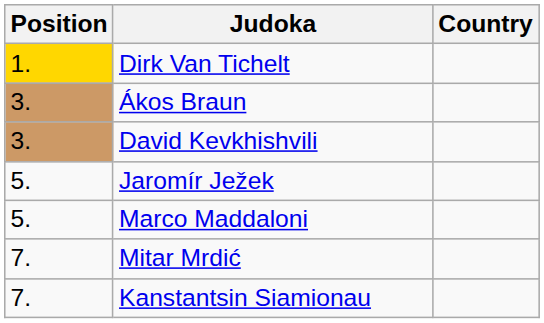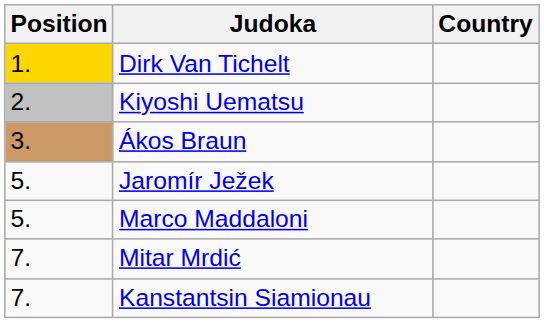 <table class=wikitable>
 <tr>
 <th width=10>Position</th>
 <th width=200>Judoka</th>
 <th>Country</th>
 </tr>
 <tr>
 <td bgcolor=gold>1.</td>
 <td><a href='#'>Dirk Van Tichelt</a></td>
 <td></td>
 </tr>
 <tr>
-<td bgcolor="CC9966">3.</td>
-<td><a href='#'>Ákos Braun</a></td>
+<td bgcolor="silver">2.</td>
+<td><a href='#'>Kiyoshi Uematsu</a></td>
 <td></td>
 </tr>
 <tr>
 <td bgcolor="CC9966">3.</td>
-<td><a href='#'>David Kevkhishvili</a></td>
+<td><a href='#'>Ákos Braun</a></td>
 <td></td>
 </tr>
 <tr>
 <td>5.</td>
 <td><a href='#'>Jaromír Ježek</a></td>
 <td></td>
 </tr>
 <tr>
 <td>5.</td>
 <td><a href='#'>Marco Maddaloni</a></td>
 <td></td>
 </tr>
 <tr>
 <td>7.</td>
 <td><a href='#'>Mitar Mrdić</a></td>
 <td></td>
 </tr>
 <tr>
 <td>7.</td>
 <td><a href='#'>Kanstantsin Siamionau</a></td>
 <td></td>
 </tr>
 </table>
